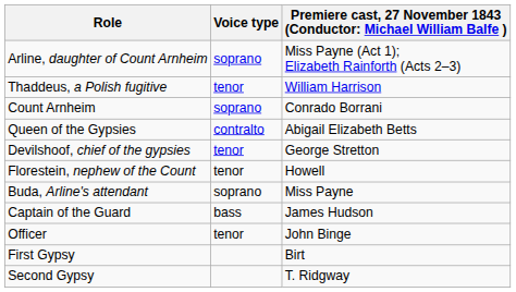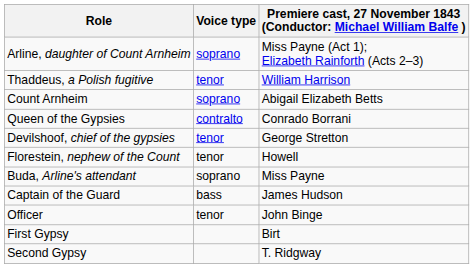 <table class="wikitable">
 <tr>
 <th>Role</th>
 <th>Voice type</th>
 <th>Premiere cast, 27 November 1843<br>(Conductor: <a href='#'>Michael William Balfe</a> )</th>
 </tr>
 <tr>
 <td>Arline, <em>daughter of Count Arnheim</em></td>
 <td><a href='#'>soprano</a></td>
 <td>Miss Payne (Act 1);<br><a href='#'>Elizabeth Rainforth</a> (Acts 2–3)</td>
 </tr>
 <tr>
 <td>Thaddeus, <em>a Polish fugitive</em></td>
 <td><a href='#'>tenor</a></td>
 <td><a href='#'>William Harrison</a></td>
 </tr>
 <tr>
 <td>Count Arnheim</td>
 <td><a href='#'>soprano</a></td>
-<td>Conrado Borrani</td>
+<td>Abigail Elizabeth Betts</td>
 </tr>
 <tr>
 <td>Queen of the Gypsies</td>
 <td><a href='#'>contralto</a></td>
-<td>Abigail Elizabeth Betts</td>
+<td>Conrado Borrani</td>
 </tr>
 <tr>
 <td>Devilshoof, <em>chief of the gypsies</em></td>
 <td><a href='#'>tenor</a></td>
 <td>George Stretton</td>
 </tr>
 <tr>
 <td>Florestein, <em>nephew of the Count</em></td>
 <td>tenor</td>
 <td>Howell</td>
 </tr>
 <tr>
 <td>Buda,  <em>Arline's attendant</em></td>
 <td>soprano</td>
 <td>Miss Payne</td>
 </tr>
 <tr>
 <td>Captain of the Guard</td>
 <td>bass</td>
 <td>James Hudson</td>
 </tr>
 <tr>
 <td>Officer</td>
 <td>tenor</td>
 <td>John Binge</td>
 </tr>
 <tr>
 <td>First Gypsy</td>
 <td></td>
 <td>Birt</td>
 </tr>
 <tr>
 <td>Second Gypsy</td>
 <td></td>
 <td>T. Ridgway</td>
 </tr>
 </table>
